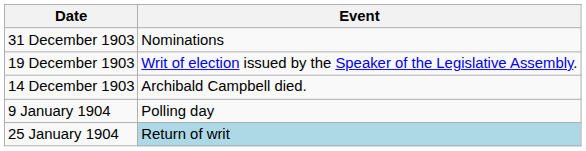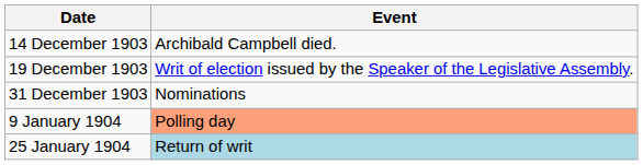 <table class="wikitable">
 <tr>
 <th>Date</th>
 <th>Event</th>
 </tr>
 <tr>
-<td>31 December 1903</td>
-<td>Nominations</td>
+<td>14 December 1903</td>
+<td>Archibald Campbell died.</td>
 </tr>
 <tr>
 <td>19 December 1903</td>
 <td><a href='#'>Writ of election</a> issued by the <a href='#'>Speaker of the Legislative Assembly</a>.</td>
 </tr>
 <tr>
-<td>14 December 1903</td>
-<td>Archibald Campbell died.</td>
+<td>31 December 1903</td>
+<td>Nominations</td>
 </tr>
 <tr>
 <td>9 January 1904</td>
-<td>Polling day</td>
+<td style="background: lightsalmon;">Polling day</td>
 </tr>
 <tr>
 <td>25 January 1904</td>
 <td style="background: lightblue;">Return of writ</td>
 </tr>
 </table>
